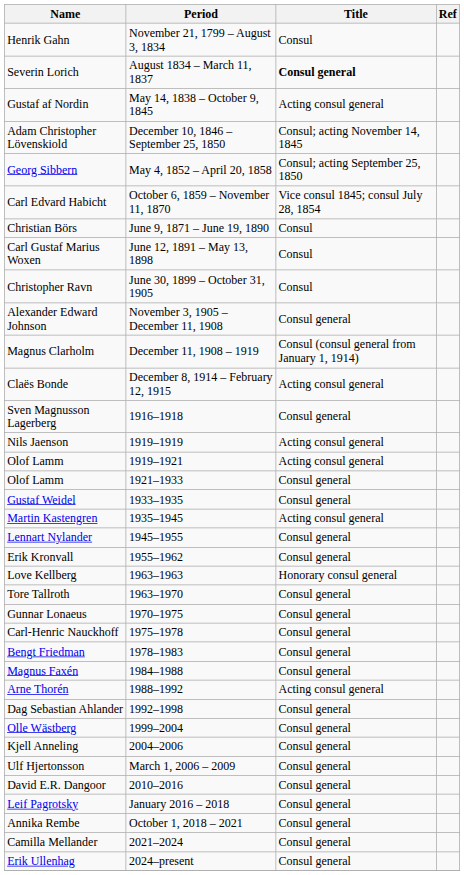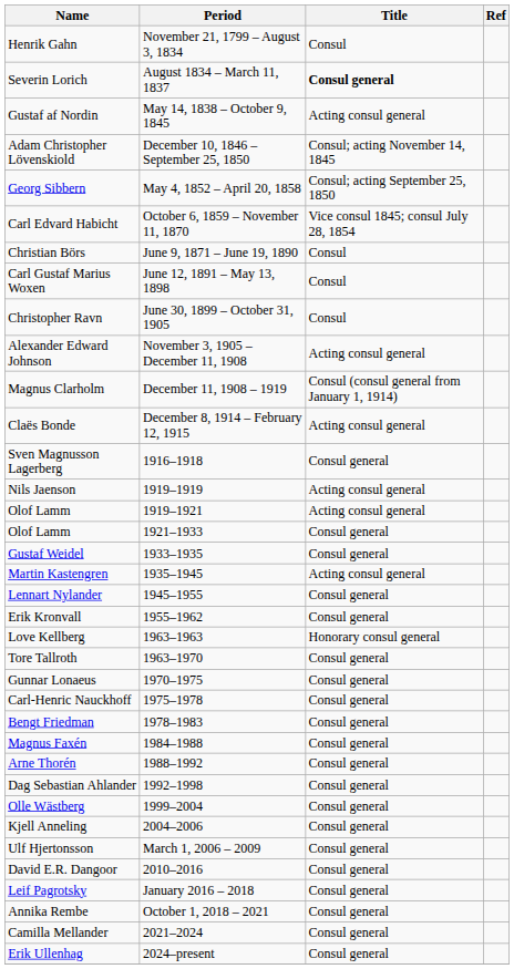 <table class="wikitable" border="0">
 <tr>
 <th>Name</th>
 <th>Period</th>
 <th>Title</th>
 <th>Ref</th>
 </tr>
 <tr>
 <td>Henrik Gahn</td>
 <td>November 21, 1799 – August 3, 1834</td>
 <td>Consul</td>
 <td></td>
 </tr>
 <tr>
 <td>Severin Lorich</td>
 <td>August 1834 – March 11, 1837</td>
 <td><strong>Consul general</strong></td>
 <td></td>
 </tr>
 <tr>
 <td>Gustaf af Nordin</td>
 <td>May 14, 1838 – October 9, 1845</td>
 <td>Acting consul general</td>
 <td></td>
 </tr>
 <tr>
 <td>Adam Christopher Lövenskiold</td>
 <td>December 10, 1846 – September 25, 1850</td>
 <td>Consul; acting November 14, 1845</td>
 <td></td>
 </tr>
 <tr>
 <td><a href='#'>Georg Sibbern</a></td>
 <td>May 4, 1852 – April 20, 1858</td>
 <td>Consul; acting September 25, 1850</td>
 <td></td>
 </tr>
 <tr>
 <td>Carl Edvard Habicht</td>
 <td>October 6, 1859 – November 11, 1870</td>
 <td>Vice consul 1845; consul  July 28, 1854</td>
 <td></td>
 </tr>
 <tr>
 <td>Christian Börs</td>
 <td>June 9, 1871 – June 19, 1890</td>
 <td>Consul</td>
 <td></td>
 </tr>
 <tr>
 <td>Carl Gustaf Marius Woxen</td>
 <td>June 12, 1891 – May 13, 1898</td>
 <td>Consul</td>
 <td></td>
 </tr>
 <tr>
 <td>Christopher Ravn</td>
 <td>June 30, 1899 – October 31, 1905</td>
 <td>Consul</td>
 <td></td>
 </tr>
 <tr>
 <td>Alexander Edward Johnson</td>
 <td>November 3, 1905 – December 11, 1908</td>
-<td>Consul general</td>
+<td>Acting consul general</td>
 <td></td>
 </tr>
 <tr>
 <td>Magnus Clarholm</td>
 <td>December 11, 1908 – 1919</td>
 <td>Consul (consul general from January 1, 1914)</td>
 <td></td>
 </tr>
 <tr>
 <td>Claës Bonde</td>
 <td>December 8, 1914 – February 12, 1915</td>
 <td>Acting consul general</td>
 <td></td>
 </tr>
 <tr>
 <td>Sven Magnusson Lagerberg</td>
 <td>1916–1918</td>
 <td>Consul general</td>
 <td></td>
 </tr>
 <tr>
 <td>Nils Jaenson</td>
 <td>1919–1919</td>
 <td>Acting consul general</td>
 <td></td>
 </tr>
 <tr>
 <td>Olof Lamm</td>
 <td>1919–1921</td>
 <td>Acting consul general</td>
 <td></td>
 </tr>
 <tr>
 <td>Olof Lamm</td>
 <td>1921–1933</td>
 <td>Consul general</td>
 <td></td>
 </tr>
 <tr>
 <td><a href='#'>Gustaf Weidel</a></td>
 <td>1933–1935</td>
 <td>Consul general</td>
 <td></td>
 </tr>
 <tr>
 <td><a href='#'>Martin Kastengren</a></td>
 <td>1935–1945</td>
 <td>Acting consul general</td>
 <td></td>
 </tr>
 <tr>
 <td><a href='#'>Lennart Nylander</a></td>
 <td>1945–1955</td>
 <td>Consul general</td>
 <td></td>
 </tr>
 <tr>
 <td>Erik Kronvall</td>
 <td>1955–1962</td>
 <td>Consul general</td>
 <td></td>
 </tr>
 <tr>
 <td>Love Kellberg</td>
 <td>1963–1963</td>
 <td>Honorary consul general</td>
 <td></td>
 </tr>
 <tr>
 <td>Tore Tallroth</td>
 <td>1963–1970</td>
 <td>Consul general</td>
 <td></td>
 </tr>
 <tr>
 <td>Gunnar Lonaeus</td>
 <td>1970–1975</td>
 <td>Consul general</td>
 <td></td>
 </tr>
 <tr>
 <td>Carl-Henric Nauckhoff</td>
 <td>1975–1978</td>
 <td>Consul general</td>
 <td></td>
 </tr>
 <tr>
 <td><a href='#'>Bengt Friedman</a></td>
 <td>1978–1983</td>
 <td>Consul general</td>
 <td></td>
 </tr>
 <tr>
 <td><a href='#'>Magnus Faxén</a></td>
 <td>1984–1988</td>
 <td>Consul general</td>
 <td></td>
 </tr>
 <tr>
 <td><a href='#'>Arne Thorén</a></td>
 <td>1988–1992</td>
-<td>Acting consul general</td>
+<td>Consul general</td>
 <td></td>
 </tr>
 <tr>
 <td>Dag Sebastian Ahlander</td>
 <td>1992–1998</td>
 <td>Consul general</td>
 <td></td>
 </tr>
 <tr>
 <td><a href='#'>Olle Wästberg</a></td>
 <td>1999–2004</td>
 <td>Consul general</td>
 <td></td>
 </tr>
 <tr>
 <td>Kjell Anneling</td>
 <td>2004–2006</td>
 <td>Consul general</td>
 <td></td>
 </tr>
 <tr>
 <td>Ulf Hjertonsson</td>
 <td>March 1, 2006 – 2009</td>
 <td>Consul general</td>
 <td></td>
 </tr>
 <tr>
 <td>David E.R. Dangoor</td>
 <td>2010–2016</td>
 <td>Consul general</td>
 <td></td>
 </tr>
 <tr>
 <td><a href='#'>Leif Pagrotsky</a></td>
 <td>January 2016 – 2018</td>
 <td>Consul general</td>
 <td></td>
 </tr>
 <tr>
 <td>Annika Rembe</td>
 <td>October 1, 2018 – 2021</td>
 <td>Consul general</td>
 <td></td>
 </tr>
 <tr>
 <td>Camilla Mellander</td>
 <td>2021–2024</td>
 <td>Consul general</td>
 <td></td>
 </tr>
 <tr>
 <td><a href='#'>Erik Ullenhag</a></td>
 <td>2024–present</td>
 <td>Consul general</td>
 <td></td>
 </tr>
 <tr>
 </tr>
 </table>
